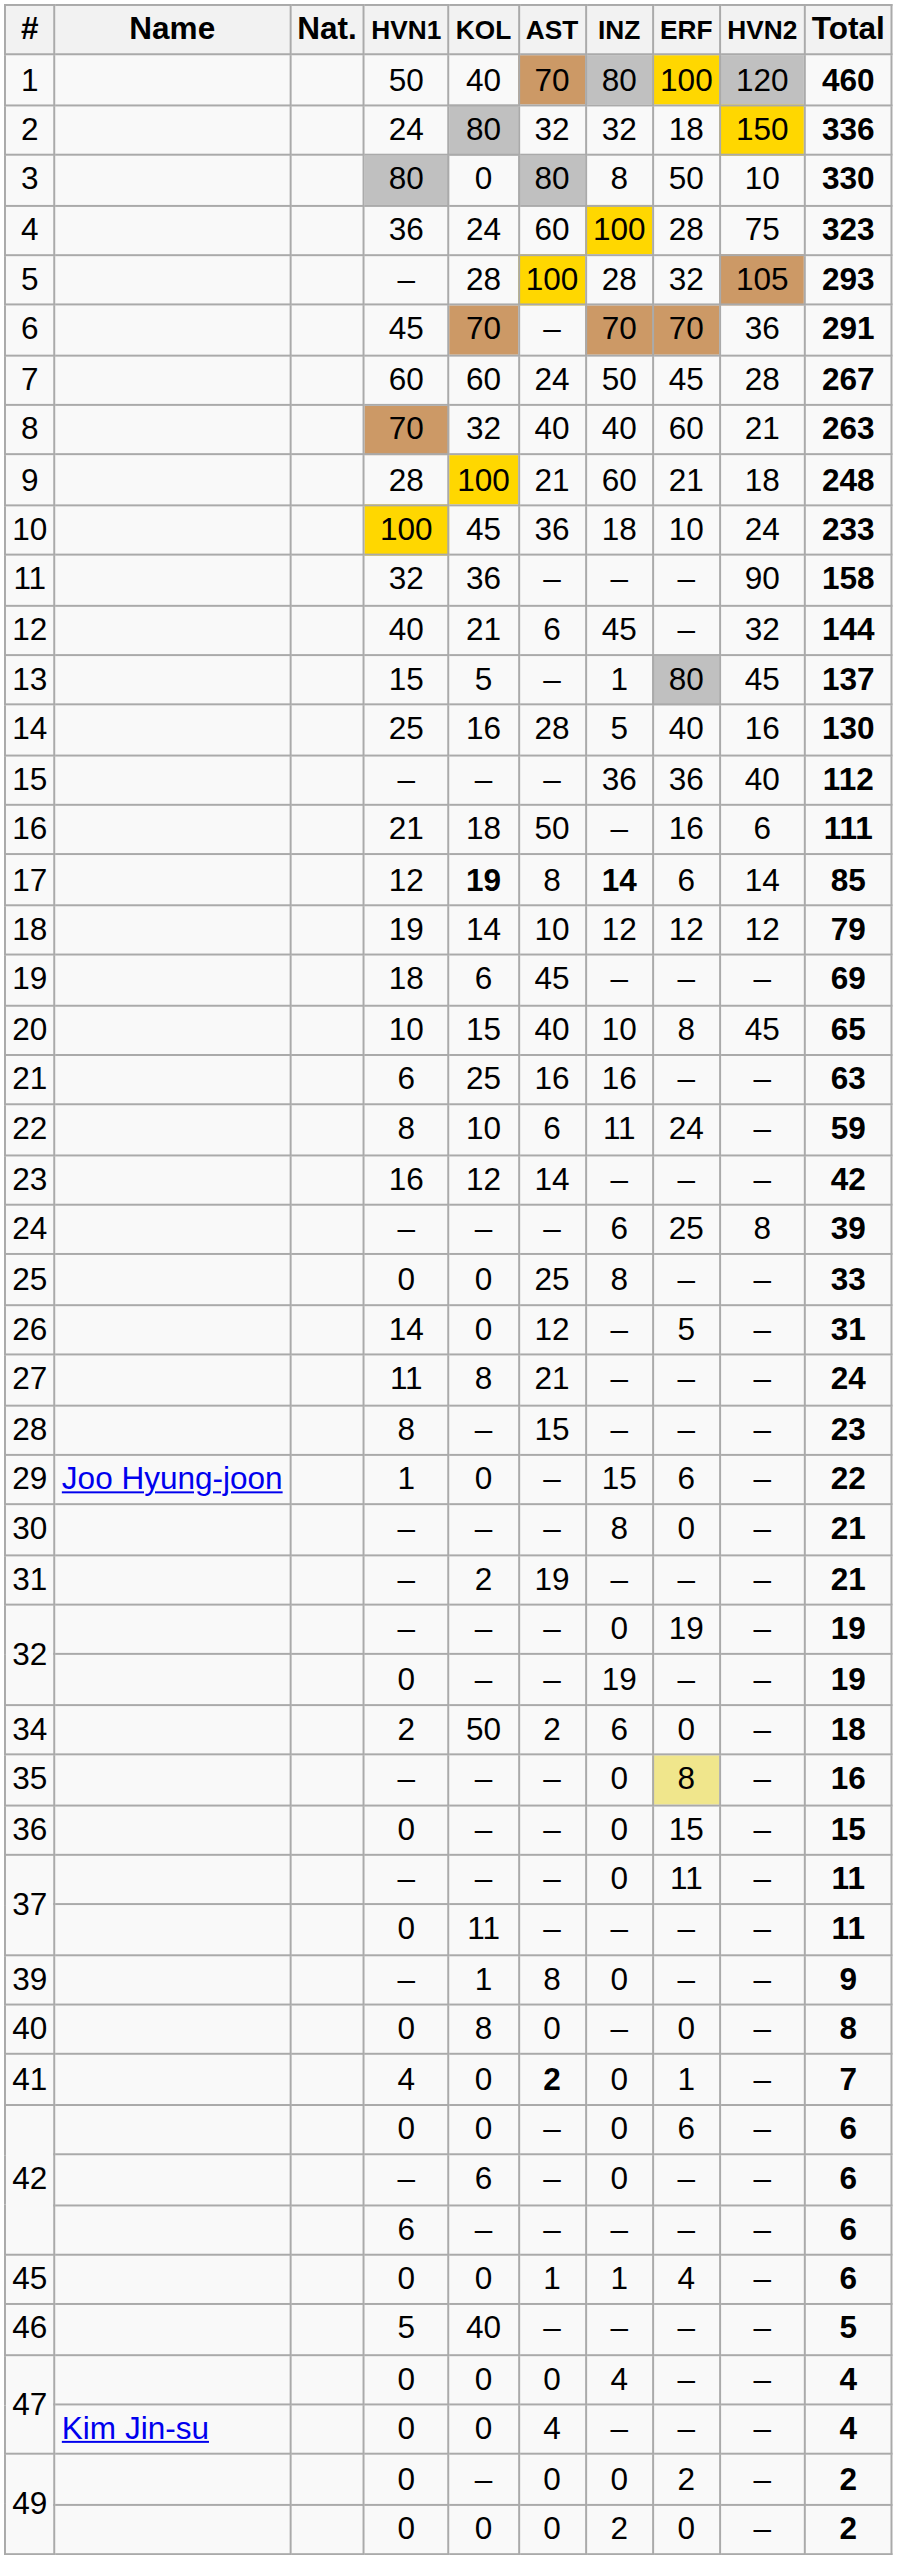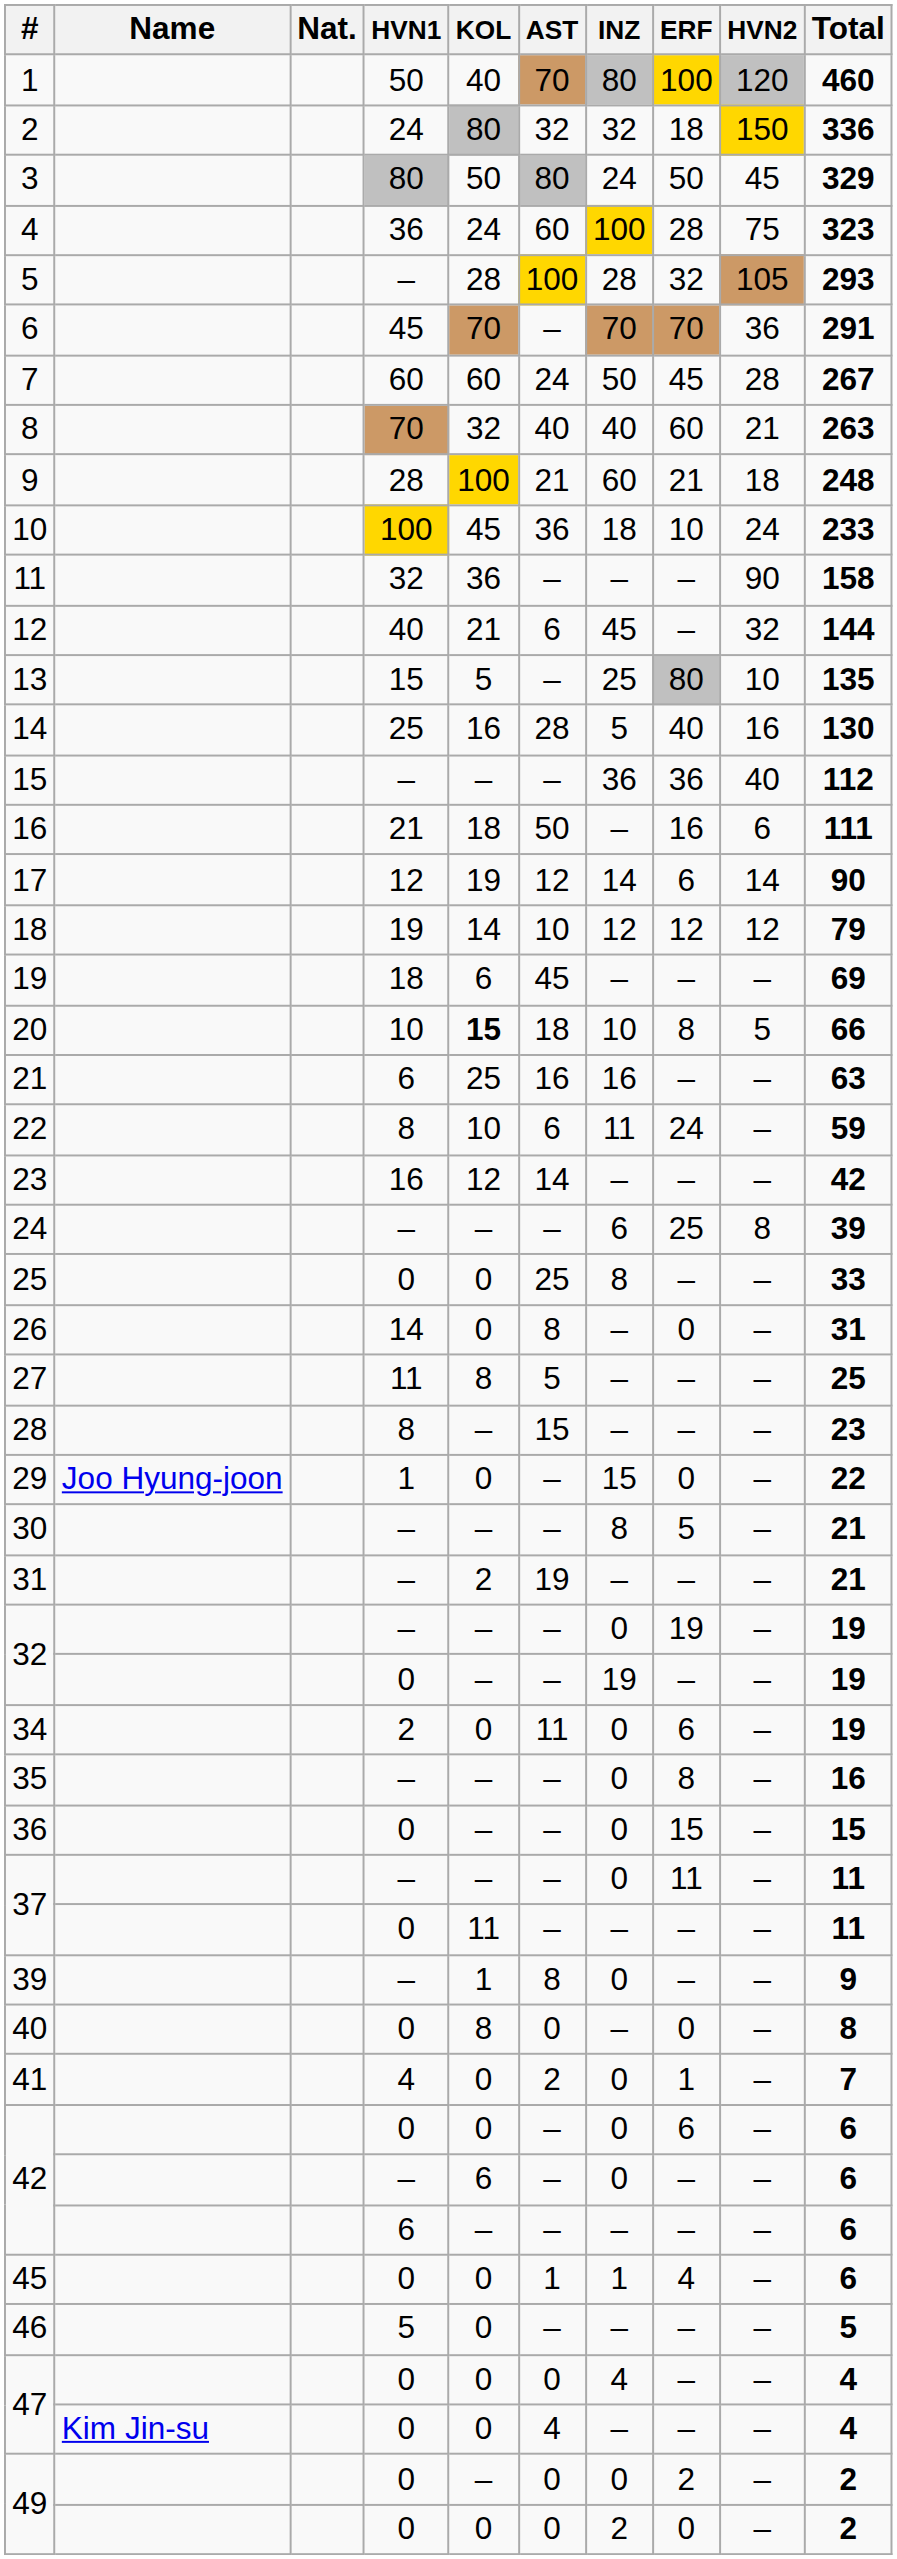 <table class="wikitable sortable" style="text-align:center;">
 <tr>
 <th>#</th>
 <th>Name</th>
 <th>Nat.</th>
 <th><small>HVN1</small></th>
 <th><small>KOL</small></th>
 <th><small>AST</small></th>
 <th><small>INZ</small></th>
 <th><small>ERF</small></th>
 <th><small>HVN2</small></th>
 <th>Total</th>
 </tr>
 <tr>
 <td>1</td>
 <td align=left></td>
 <td></td>
 <td>50</td>
 <td>40</td>
 <td bgcolor=CC9966>70</td>
 <td bgcolor="silver">80</td>
 <td bgcolor="gold">100</td>
 <td bgcolor="silver">120</td>
 <td><strong>460</strong></td>
 </tr>
 <tr>
 <td>2</td>
 <td align=left></td>
 <td></td>
 <td>24</td>
 <td bgcolor="silver">80</td>
 <td>32</td>
 <td>32</td>
 <td>18</td>
 <td bgcolor="gold">150</td>
 <td><strong>336</strong></td>
 </tr>
 <tr>
 <td>3</td>
 <td align=left></td>
 <td></td>
 <td bgcolor="silver">80</td>
-<td>0</td>
+<td>50</td>
 <td bgcolor="silver">80</td>
-<td>8</td>
+<td>24</td>
 <td>50</td>
-<td>10</td>
-<td><strong>330</strong></td>
+<td>45</td>
+<td><strong>329</strong></td>
 </tr>
 <tr>
 <td>4</td>
 <td align=left></td>
 <td></td>
 <td>36</td>
 <td>24</td>
 <td>60</td>
 <td bgcolor="gold">100</td>
 <td>28</td>
 <td>75</td>
 <td><strong>323</strong></td>
 </tr>
 <tr>
 <td>5</td>
 <td align=left></td>
 <td></td>
 <td>–</td>
 <td>28</td>
 <td bgcolor="gold">100</td>
 <td>28</td>
 <td>32</td>
 <td bgcolor=CC9966>105</td>
 <td><strong>293</strong></td>
 </tr>
 <tr>
 <td>6</td>
 <td align=left></td>
 <td></td>
 <td>45</td>
 <td bgcolor=CC9966>70</td>
 <td>–</td>
 <td bgcolor=CC9966>70</td>
 <td bgcolor=CC9966>70</td>
 <td>36</td>
 <td><strong>291</strong></td>
 </tr>
 <tr>
 <td>7</td>
 <td align=left></td>
 <td></td>
 <td>60</td>
 <td>60</td>
 <td>24</td>
 <td>50</td>
 <td>45</td>
 <td>28</td>
 <td><strong>267</strong></td>
 </tr>
 <tr>
 <td>8</td>
 <td align=left></td>
 <td></td>
 <td bgcolor=CC9966>70</td>
 <td>32</td>
 <td>40</td>
 <td>40</td>
 <td>60</td>
 <td>21</td>
 <td><strong>263</strong></td>
 </tr>
 <tr>
 <td>9</td>
 <td align=left></td>
 <td></td>
 <td>28</td>
 <td bgcolor="gold">100</td>
 <td>21</td>
 <td>60</td>
 <td>21</td>
 <td>18</td>
 <td><strong>248</strong></td>
 </tr>
 <tr>
 <td>10</td>
 <td align=left></td>
 <td></td>
 <td bgcolor="gold">100</td>
 <td>45</td>
 <td>36</td>
 <td>18</td>
 <td>10</td>
 <td>24</td>
 <td><strong>233</strong></td>
 </tr>
 <tr>
 <td>11</td>
 <td align=left></td>
 <td></td>
 <td>32</td>
 <td>36</td>
 <td>–</td>
 <td>–</td>
 <td>–</td>
 <td>90</td>
 <td><strong>158</strong></td>
 </tr>
 <tr>
 <td>12</td>
 <td align=left></td>
 <td></td>
 <td>40</td>
 <td>21</td>
 <td>6</td>
 <td>45</td>
 <td>–</td>
 <td>32</td>
 <td><strong>144</strong></td>
 </tr>
 <tr>
 <td>13</td>
 <td align=left></td>
 <td></td>
 <td>15</td>
 <td>5</td>
 <td>–</td>
-<td>1</td>
+<td>25</td>
 <td bgcolor="silver">80</td>
-<td>45</td>
-<td><strong>137</strong></td>
+<td>10</td>
+<td><strong>135</strong></td>
 </tr>
 <tr>
 <td>14</td>
 <td align=left></td>
 <td></td>
 <td>25</td>
 <td>16</td>
 <td>28</td>
 <td>5</td>
 <td>40</td>
 <td>16</td>
 <td><strong>130</strong></td>
 </tr>
 <tr>
 <td>15</td>
 <td align=left></td>
 <td></td>
 <td>–</td>
 <td>–</td>
 <td>–</td>
 <td>36</td>
 <td>36</td>
 <td>40</td>
 <td><strong>112</strong></td>
 </tr>
 <tr>
 <td>16</td>
 <td align=left></td>
 <td></td>
 <td>21</td>
 <td>18</td>
 <td>50</td>
 <td>–</td>
 <td>16</td>
 <td>6</td>
 <td><strong>111</strong></td>
 </tr>
 <tr>
 <td>17</td>
 <td align=left></td>
 <td></td>
 <td>12</td>
-<td><strong>19</strong></td>
-<td>8</td>
-<td><strong>14</strong></td>
+<td>19</td>
+<td>12</td>
+<td>14</td>
 <td>6</td>
 <td>14</td>
-<td><strong>85</strong></td>
+<td><strong>90</strong></td>
 </tr>
 <tr>
 <td>18</td>
 <td align=left></td>
 <td></td>
 <td>19</td>
 <td>14</td>
 <td>10</td>
 <td>12</td>
 <td>12</td>
 <td>12</td>
 <td><strong>79</strong></td>
 </tr>
 <tr>
 <td>19</td>
 <td align=left></td>
 <td></td>
 <td>18</td>
 <td>6</td>
 <td>45</td>
 <td>–</td>
 <td>–</td>
 <td>–</td>
 <td><strong>69</strong></td>
 </tr>
 <tr>
 <td>20</td>
 <td align=left></td>
 <td></td>
 <td>10</td>
-<td>15</td>
-<td>40</td>
+<td><strong>15</strong></td>
+<td>18</td>
 <td>10</td>
 <td>8</td>
-<td>45</td>
-<td><strong>65</strong></td>
+<td>5</td>
+<td><strong>66</strong></td>
 </tr>
 <tr>
 <td>21</td>
 <td align=left></td>
 <td></td>
 <td>6</td>
 <td>25</td>
 <td>16</td>
 <td>16</td>
 <td>–</td>
 <td>–</td>
 <td><strong>63</strong></td>
 </tr>
 <tr>
 <td>22</td>
 <td align=left></td>
 <td></td>
 <td>8</td>
 <td>10</td>
 <td>6</td>
 <td>11</td>
 <td>24</td>
 <td>–</td>
 <td><strong>59</strong></td>
 </tr>
 <tr>
 <td>23</td>
 <td align=left></td>
 <td></td>
 <td>16</td>
 <td>12</td>
 <td>14</td>
 <td>–</td>
 <td>–</td>
 <td>–</td>
 <td><strong>42</strong></td>
 </tr>
 <tr>
 <td>24</td>
 <td align=left></td>
 <td></td>
 <td>–</td>
 <td>–</td>
 <td>–</td>
 <td>6</td>
 <td>25</td>
 <td>8</td>
 <td><strong>39</strong></td>
 </tr>
 <tr>
 <td>25</td>
 <td align=left></td>
 <td></td>
 <td>0</td>
 <td>0</td>
 <td>25</td>
 <td>8</td>
 <td>–</td>
 <td>–</td>
 <td><strong>33</strong></td>
 </tr>
 <tr>
 <td>26</td>
 <td align=left></td>
 <td></td>
 <td>14</td>
 <td>0</td>
-<td>12</td>
+<td>8</td>
 <td>–</td>
-<td>5</td>
+<td>0</td>
 <td>–</td>
 <td><strong>31</strong></td>
 </tr>
 <tr>
 <td>27</td>
 <td align=left></td>
 <td></td>
 <td>11</td>
 <td>8</td>
-<td>21</td>
+<td>5</td>
 <td>–</td>
 <td>–</td>
 <td>–</td>
-<td><strong>24</strong></td>
+<td><strong>25</strong></td>
 </tr>
 <tr>
 <td>28</td>
 <td align=left></td>
 <td></td>
 <td>8</td>
 <td>–</td>
 <td>15</td>
 <td>–</td>
 <td>–</td>
 <td>–</td>
 <td><strong>23</strong></td>
 </tr>
 <tr>
 <td>29</td>
 <td align=left><a href='#'>Joo Hyung-joon</a></td>
 <td></td>
 <td>1</td>
 <td>0</td>
 <td>–</td>
 <td>15</td>
-<td>6</td>
+<td>0</td>
 <td>–</td>
 <td><strong>22</strong></td>
 </tr>
 <tr>
 <td>30</td>
 <td align=left></td>
 <td></td>
 <td>–</td>
 <td>–</td>
 <td>–</td>
 <td>8</td>
-<td>0</td>
+<td>5</td>
 <td>–</td>
 <td><strong>21</strong></td>
 </tr>
 <tr>
 <td>31</td>
 <td align=left></td>
 <td></td>
 <td>–</td>
 <td>2</td>
 <td>19</td>
 <td>–</td>
 <td>–</td>
 <td>–</td>
 <td><strong>21</strong></td>
 </tr>
 <tr>
 <td rowspan=2>32</td>
 <td align=left></td>
 <td></td>
 <td>–</td>
 <td>–</td>
 <td>–</td>
 <td>0</td>
 <td>19</td>
 <td>–</td>
 <td><strong>19</strong></td>
 </tr>
 <tr>
 <td align=left></td>
 <td></td>
 <td>0</td>
 <td>–</td>
 <td>–</td>
 <td>19</td>
 <td>–</td>
 <td>–</td>
 <td><strong>19</strong></td>
 </tr>
 <tr>
 <td>34</td>
 <td align=left></td>
 <td></td>
 <td>2</td>
-<td>50</td>
-<td>2</td>
+<td>0</td>
+<td>11</td>
+<td>0</td>
 <td>6</td>
-<td>0</td>
 <td>–</td>
-<td><strong>18</strong></td>
+<td><strong>19</strong></td>
 </tr>
 <tr>
 <td>35</td>
 <td align=left></td>
 <td></td>
 <td>–</td>
 <td>–</td>
 <td>–</td>
 <td>0</td>
-<td style="background: khaki;">8</td>
+<td>8</td>
 <td>–</td>
 <td><strong>16</strong></td>
 </tr>
 <tr>
 <td>36</td>
 <td align=left></td>
 <td></td>
 <td>0</td>
 <td>–</td>
 <td>–</td>
 <td>0</td>
 <td>15</td>
 <td>–</td>
 <td><strong>15</strong></td>
 </tr>
 <tr>
 <td rowspan=2>37</td>
 <td align=left></td>
 <td></td>
 <td>–</td>
 <td>–</td>
 <td>–</td>
 <td>0</td>
 <td>11</td>
 <td>–</td>
 <td><strong>11</strong></td>
 </tr>
 <tr>
 <td align=left></td>
 <td></td>
 <td>0</td>
 <td>11</td>
 <td>–</td>
 <td>–</td>
 <td>–</td>
 <td>–</td>
 <td><strong>11</strong></td>
 </tr>
 <tr>
 <td>39</td>
 <td align=left></td>
 <td></td>
 <td>–</td>
 <td>1</td>
 <td>8</td>
 <td>0</td>
 <td>–</td>
 <td>–</td>
 <td><strong>9</strong></td>
 </tr>
 <tr>
 <td>40</td>
 <td align=left></td>
 <td></td>
 <td>0</td>
 <td>8</td>
 <td>0</td>
 <td>–</td>
 <td>0</td>
 <td>–</td>
 <td><strong>8</strong></td>
 </tr>
 <tr>
 <td>41</td>
 <td align=left></td>
 <td></td>
 <td>4</td>
 <td>0</td>
-<td><strong>2</strong></td>
+<td>2</td>
 <td>0</td>
 <td>1</td>
 <td>–</td>
 <td><strong>7</strong></td>
 </tr>
 <tr>
 <td rowspan=3>42</td>
 <td align=left></td>
 <td></td>
 <td>0</td>
 <td>0</td>
 <td>–</td>
 <td>0</td>
 <td>6</td>
 <td>–</td>
 <td><strong>6</strong></td>
 </tr>
 <tr>
 <td align=left></td>
 <td></td>
 <td>–</td>
 <td>6</td>
 <td>–</td>
 <td>0</td>
 <td>–</td>
 <td>–</td>
 <td><strong>6</strong></td>
 </tr>
 <tr>
 <td align=left></td>
 <td></td>
 <td>6</td>
 <td>–</td>
 <td>–</td>
 <td>–</td>
 <td>–</td>
 <td>–</td>
 <td><strong>6</strong></td>
 </tr>
 <tr>
 <td>45</td>
 <td align=left></td>
 <td></td>
 <td>0</td>
 <td>0</td>
 <td>1</td>
 <td>1</td>
 <td>4</td>
 <td>–</td>
 <td><strong>6</strong></td>
 </tr>
 <tr>
 <td>46</td>
 <td align=left></td>
 <td></td>
 <td>5</td>
-<td>40</td>
+<td>0</td>
 <td>–</td>
 <td>–</td>
 <td>–</td>
 <td>–</td>
 <td><strong>5</strong></td>
 </tr>
 <tr>
 <td rowspan=2>47</td>
 <td align=left></td>
 <td></td>
 <td>0</td>
 <td>0</td>
 <td>0</td>
 <td>4</td>
 <td>–</td>
 <td>–</td>
 <td><strong>4</strong></td>
 </tr>
 <tr>
 <td align=left><a href='#'>Kim Jin-su</a></td>
 <td></td>
 <td>0</td>
 <td>0</td>
 <td>4</td>
 <td>–</td>
 <td>–</td>
 <td>–</td>
 <td><strong>4</strong></td>
 </tr>
 <tr>
 <td rowspan=2>49</td>
 <td align=left></td>
 <td></td>
 <td>0</td>
 <td>–</td>
 <td>0</td>
 <td>0</td>
 <td>2</td>
 <td>–</td>
 <td><strong>2</strong></td>
 </tr>
 <tr>
 <td align=left></td>
 <td></td>
 <td>0</td>
 <td>0</td>
 <td>0</td>
 <td>2</td>
 <td>0</td>
 <td>–</td>
 <td><strong>2</strong></td>
 </tr>
 </table>
